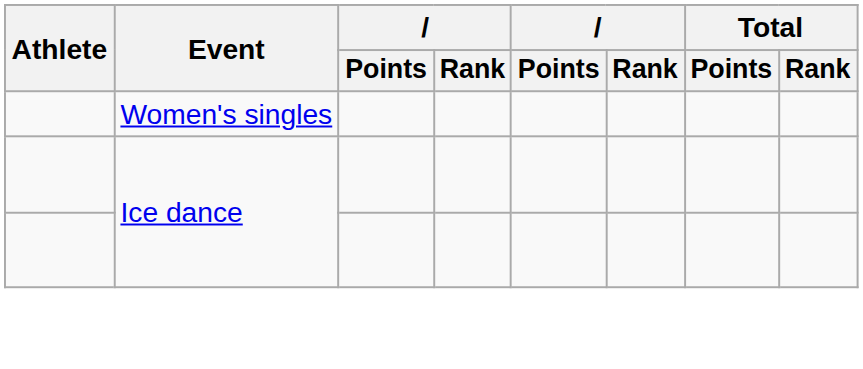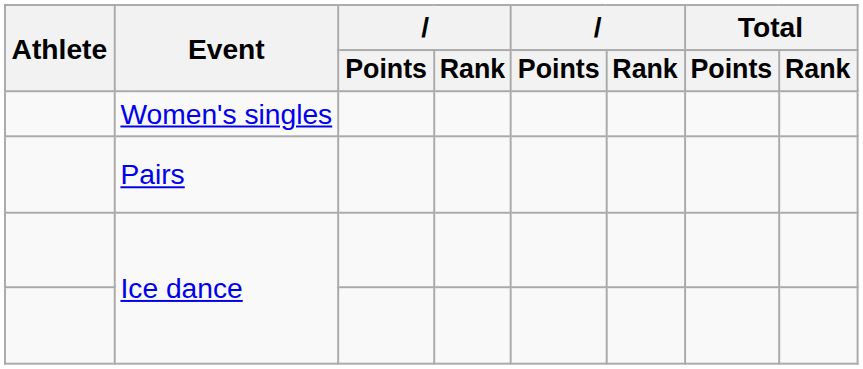 <table class="wikitable" style="font-size:90%; text-align:center">
 <tr>
 <th rowspan=2>Athlete</th>
 <th rowspan=2>Event</th>
 <th colspan=2>/</th>
 <th colspan=2>/</th>
 <th colspan=2>Total</th>
 </tr>
 <tr style="font-size:95%">
 <th>Points</th>
 <th>Rank</th>
 <th>Points</th>
 <th>Rank</th>
 <th>Points</th>
 <th>Rank</th>
 </tr>
 <tr>
 <td align=left> </td>
 <td align=left><a href='#'>Women's singles</a></td>
 <td></td>
 <td></td>
 <td></td>
 <td></td>
 <td></td>
 <td></td>
 </tr>
 <tr>
 <td align=left> <br> </td>
+<td align=left><a href='#'>Pairs</a></td>
+<td></td>
+<td></td>
+<td></td>
+<td></td>
+<td></td>
+<td></td>
+</tr>
+<tr>
+<td align=left> <br> </td>
 <td align=left rowspan=3><a href='#'>Ice dance</a></td>
 <td></td>
 <td></td>
 <td></td>
 <td></td>
 <td></td>
 <td></td>
 </tr>
 <tr>
 <td align=left> <br> </td>
 <td></td>
 <td></td>
 <td></td>
 <td></td>
 <td></td>
 <td></td>
 </tr>
 </table>
